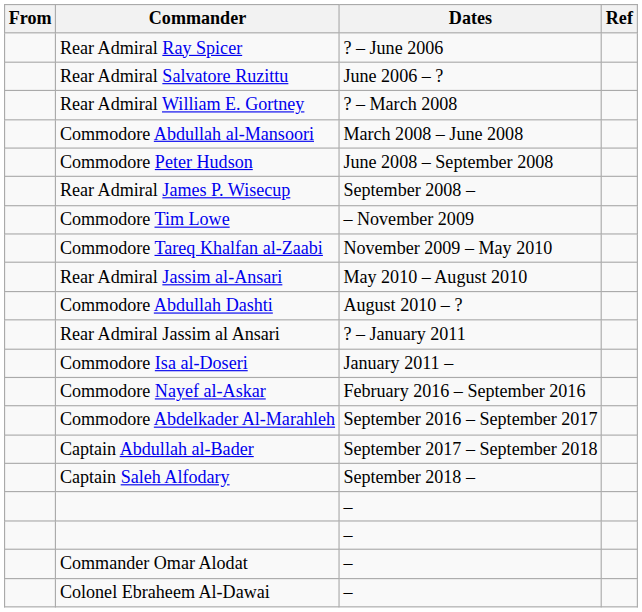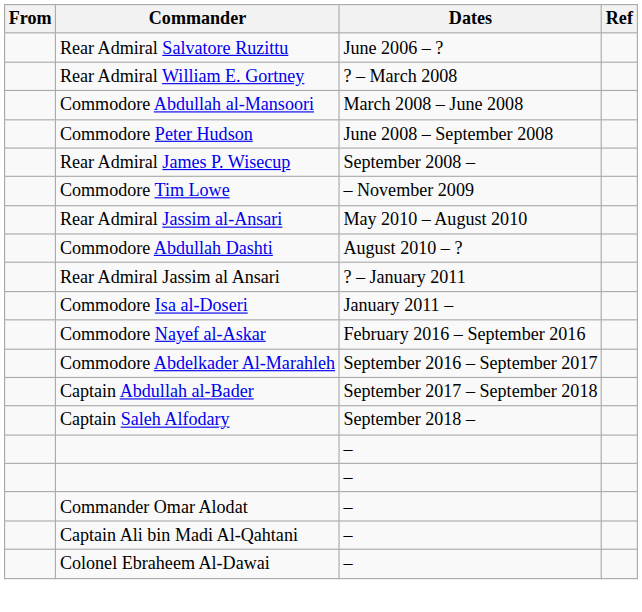 <table class="wikitable">
 <tr>
 <th>From</th>
 <th>Commander</th>
 <th>Dates</th>
 <th>Ref</th>
-</tr>
-<tr>
-<td></td>
-<td>Rear Admiral <a href='#'>Ray Spicer</a></td>
-<td>? – June 2006</td>
-<td></td>
 </tr>
 <tr>
 <td></td>
 <td>Rear Admiral <a href='#'>Salvatore Ruzittu</a></td>
 <td>June 2006 – ?</td>
 <td></td>
 </tr>
 <tr>
 <td></td>
 <td>Rear Admiral <a href='#'>William E. Gortney</a></td>
 <td>? – March 2008</td>
 <td></td>
 </tr>
 <tr>
 <td></td>
 <td>Commodore <a href='#'>Abdullah al-Mansoori</a></td>
 <td>March 2008 – June 2008</td>
 <td></td>
 </tr>
 <tr>
 <td></td>
 <td>Commodore <a href='#'>Peter Hudson</a></td>
 <td>June 2008 – September 2008</td>
 <td></td>
 </tr>
 <tr>
 <td></td>
 <td>Rear Admiral <a href='#'>James P. Wisecup</a></td>
 <td>September 2008 –</td>
 <td></td>
 </tr>
 <tr>
 <td></td>
 <td>Commodore <a href='#'>Tim Lowe</a></td>
 <td>– November 2009</td>
-<td></td>
-</tr>
-<tr>
-<td></td>
-<td>Commodore <a href='#'>Tareq Khalfan al-Zaabi</a></td>
-<td>November 2009 – May 2010</td>
 <td></td>
 </tr>
 <tr>
 <td></td>
 <td>Rear Admiral <a href='#'>Jassim al-Ansari</a></td>
 <td>May 2010 – August 2010</td>
 <td></td>
 </tr>
 <tr>
 <td></td>
 <td>Commodore <a href='#'>Abdullah Dashti</a></td>
 <td>August 2010 – ?</td>
 <td></td>
 </tr>
 <tr>
 <td></td>
 <td>Rear Admiral Jassim al Ansari</td>
 <td>? – January 2011</td>
 <td></td>
 </tr>
 <tr>
 <td></td>
 <td>Commodore <a href='#'>Isa al-Doseri</a></td>
 <td>January 2011 –</td>
 <td></td>
 </tr>
 <tr>
 <td></td>
 <td>Commodore <a href='#'>Nayef al-Askar</a></td>
 <td>February 2016 – September 2016</td>
 <td></td>
 </tr>
 <tr>
 <td></td>
 <td>Commodore <a href='#'>Abdelkader Al-Marahleh</a></td>
 <td>September 2016 – September 2017</td>
 <td></td>
 </tr>
 <tr>
 <td></td>
 <td>Captain <a href='#'>Abdullah al-Bader</a></td>
 <td>September 2017 – September 2018</td>
 <td></td>
 </tr>
 <tr>
 <td></td>
 <td>Captain <a href='#'>Saleh Alfodary</a></td>
 <td>September 2018 – </td>
 <td></td>
 </tr>
 <tr>
 <td></td>
 <td></td>
 <td> – </td>
 <td></td>
 </tr>
 <tr>
 <td></td>
 <td></td>
 <td> – </td>
 <td></td>
 </tr>
 <tr>
 <td></td>
 <td>Commander Omar Alodat</td>
 <td> – </td>
 <td></td>
 </tr>
 <tr>
 <td></td>
+<td>Captain Ali bin Madi Al-Qahtani</td>
+<td> – </td>
+<td></td>
+</tr>
+<tr>
+<td></td>
 <td>Colonel Ebraheem Al-Dawai</td>
 <td> –</td>
 <td></td>
 </tr>
 </table>
